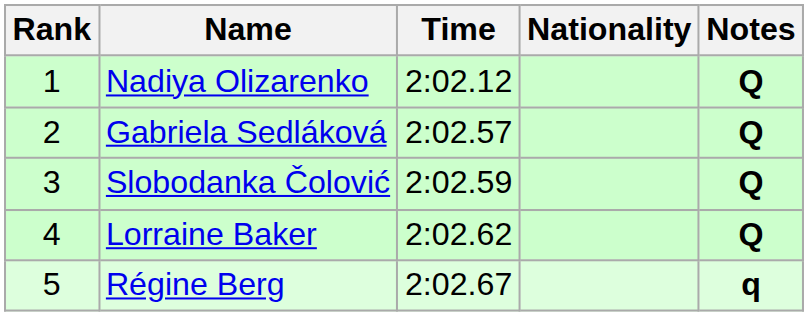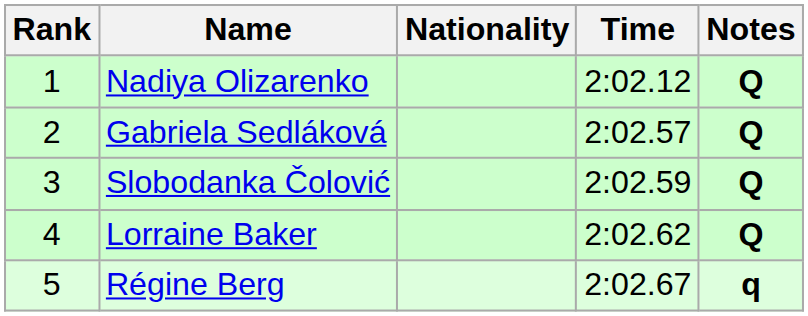 <table class="wikitable sortable" style="text-align:center">
 <tr>
 <th>Rank</th>
 <th>Name</th>
+<th>Nationality</th>
 <th>Time</th>
-<th>Nationality</th>
 <th>Notes</th>
 </tr>
 <tr bgcolor=ccffcc>
 <td>1</td>
 <td align=left><a href='#'>Nadiya Olizarenko</a></td>
+<td align=left></td>
 <td>2:02.12</td>
-<td align=left></td>
 <td><strong>Q</strong></td>
 </tr>
 <tr bgcolor=ccffcc>
 <td>2</td>
 <td align=left><a href='#'>Gabriela Sedláková</a></td>
+<td align=left></td>
 <td>2:02.57</td>
-<td align=left></td>
 <td><strong>Q</strong></td>
 </tr>
 <tr bgcolor=ccffcc>
 <td>3</td>
 <td align=left><a href='#'>Slobodanka Čolović</a></td>
+<td align=left></td>
 <td>2:02.59</td>
-<td align=left></td>
 <td><strong>Q</strong></td>
 </tr>
 <tr bgcolor=ccffcc>
 <td>4</td>
 <td align=left><a href='#'>Lorraine Baker</a></td>
+<td align=left></td>
 <td>2:02.62</td>
-<td align=left></td>
 <td><strong>Q</strong></td>
 </tr>
 <tr bgcolor=ddffdd>
 <td>5</td>
 <td align=left><a href='#'>Régine Berg</a></td>
+<td align=left></td>
 <td>2:02.67</td>
-<td align=left></td>
 <td><strong>q</strong></td>
 </tr>
 </table>
